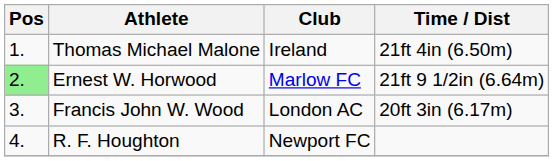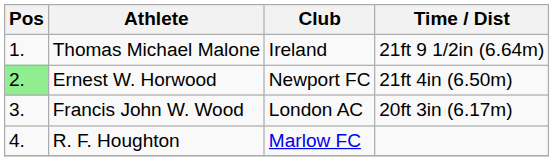 <table class="wikitable">
 <tr>
 <th>Pos</th>
 <th>Athlete</th>
 <th>Club</th>
 <th>Time / Dist</th>
 </tr>
 <tr>
 <td>1.</td>
 <td>Thomas Michael Malone</td>
 <td>Ireland</td>
-<td>21ft 4in (6.50m)</td>
+<td>21ft 9 1/2in (6.64m)</td>
 </tr>
 <tr>
 <td style="background: lightgreen;">2.</td>
 <td>Ernest W. Horwood</td>
-<td><a href='#'>Marlow FC</a></td>
-<td>21ft 9 1/2in (6.64m)</td>
+<td>Newport FC</td>
+<td>21ft 4in (6.50m)</td>
 </tr>
 <tr>
 <td>3.</td>
 <td>Francis John W. Wood</td>
 <td>London AC</td>
 <td>20ft 3in (6.17m)</td>
 </tr>
 <tr>
 <td>4.</td>
 <td>R. F. Houghton</td>
-<td>Newport FC</td>
+<td><a href='#'>Marlow FC</a></td>
 <td></td>
 </tr>
 <tr>
 </tr>
 </table>
